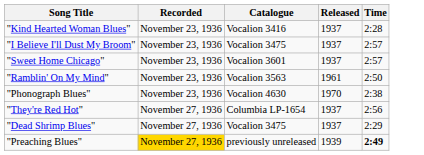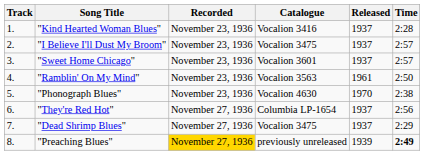 <table class=wikitable>
 <tr>
+<th>Track</th>
 <th>Song Title</th>
 <th>Recorded</th>
 <th>Catalogue</th>
 <th>Released</th>
 <th>Time</th>
 </tr>
 <tr>
+<td>1.</td>
 <td>"<a href='#'>Kind Hearted Woman Blues</a>"</td>
 <td>November 23, 1936</td>
 <td>Vocalion 3416</td>
 <td>1937</td>
 <td>2:28</td>
 </tr>
 <tr>
+<td>2.</td>
 <td>"<a href='#'>I Believe I'll Dust My Broom</a>"</td>
 <td>November 23, 1936</td>
 <td>Vocalion 3475</td>
 <td>1937</td>
 <td>2:57</td>
 </tr>
 <tr>
+<td>3.</td>
 <td>"<a href='#'>Sweet Home Chicago</a>"</td>
 <td>November 23, 1936</td>
 <td>Vocalion 3601</td>
 <td>1937</td>
 <td>2:57</td>
 </tr>
 <tr>
+<td>4.</td>
 <td>"<a href='#'>Ramblin' On My Mind</a>"</td>
 <td>November 23, 1936</td>
 <td>Vocalion 3563</td>
 <td>1961</td>
 <td>2:50</td>
 </tr>
 <tr>
+<td>5.</td>
 <td>"Phonograph Blues"</td>
 <td>November 23, 1936</td>
 <td>Vocalion 4630</td>
 <td>1970</td>
 <td>2:38</td>
 </tr>
 <tr>
+<td>6.</td>
 <td>"<a href='#'>They're Red Hot</a>"</td>
 <td>November 27, 1936</td>
 <td>Columbia LP-1654</td>
 <td>1937</td>
 <td>2:56</td>
 </tr>
 <tr>
+<td>7.</td>
 <td>"<a href='#'>Dead Shrimp Blues</a>"</td>
 <td>November 27, 1936</td>
 <td>Vocalion 3475</td>
 <td>1937</td>
 <td>2:29</td>
 </tr>
 <tr>
+<td>8.</td>
 <td>"Preaching Blues"</td>
 <td style="background: gold;">November 27, 1936</td>
 <td>previously unreleased</td>
 <td>1939</td>
 <td><strong>2:49</strong></td>
 </tr>
 </table>
